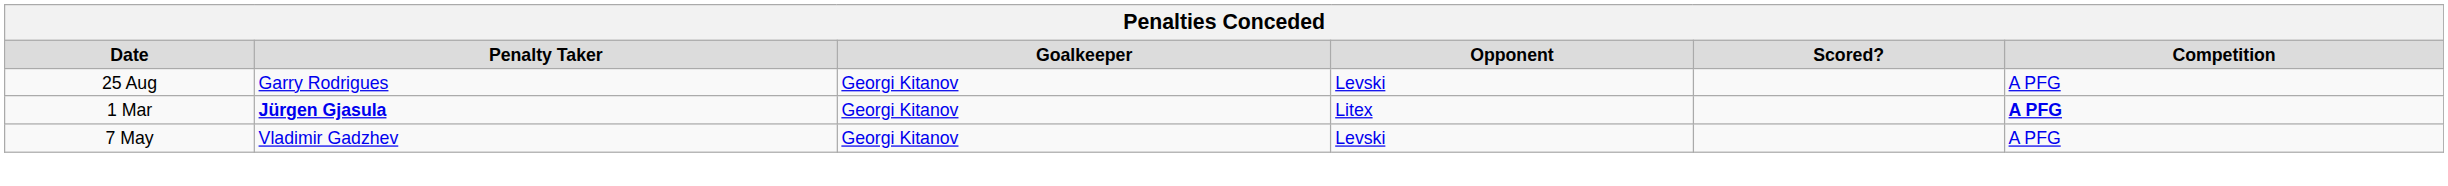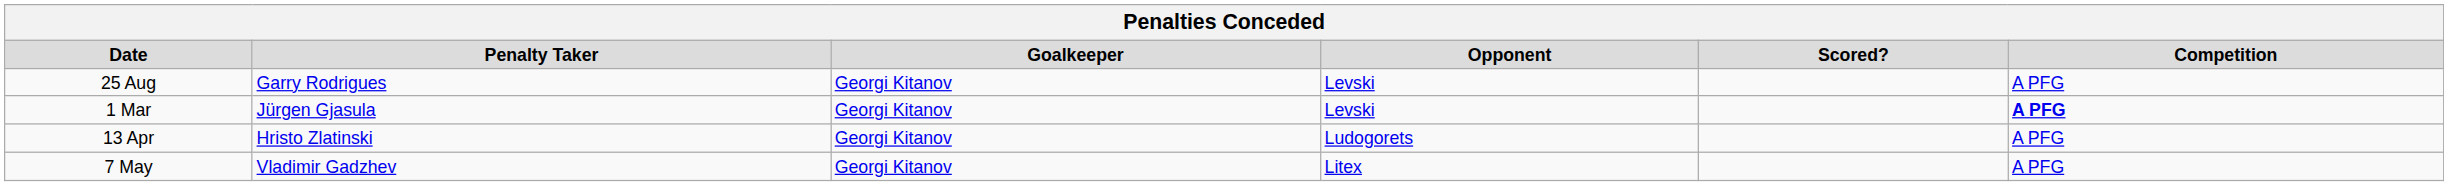 <table class="wikitable"  style="font-size:90%; width:100%;">
 <tr>
 <th colspan=6 style="font-size:120%">Penalties Conceded</th>
 </tr>
 <tr>
 <th style="background:#dcdcdc;">Date</th>
 <th style="background:#dcdcdc;">Penalty Taker</th>
 <th style="background:#dcdcdc;">Goalkeeper</th>
 <th style="background:#dcdcdc;">Opponent</th>
 <th style="background:#dcdcdc;">Scored?</th>
 <th style="background:#dcdcdc;">Competition</th>
 </tr>
 <tr>
 <td style="text-align:center;">25 Aug</td>
 <td> <a href='#'>Garry Rodrigues</a></td>
 <td> <a href='#'>Georgi Kitanov</a></td>
 <td><a href='#'>Levski</a></td>
 <td style="text-align:center;"></td>
 <td><a href='#'>A PFG</a></td>
 </tr>
 <tr>
 <td style="text-align:center;">1 Mar</td>
-<td><strong> <a href='#'>Jürgen Gjasula</a></strong></td>
+<td> <a href='#'>Jürgen Gjasula</a></td>
 <td> <a href='#'>Georgi Kitanov</a></td>
-<td><a href='#'>Litex</a></td>
+<td><a href='#'>Levski</a></td>
 <td style="text-align:center;"></td>
 <td><strong><a href='#'>A PFG</a></strong></td>
+</tr>
+<tr>
+<td style="text-align:center;">13 Apr</td>
+<td> <a href='#'>Hristo Zlatinski</a></td>
+<td> <a href='#'>Georgi Kitanov</a></td>
+<td><a href='#'>Ludogorets</a></td>
+<td style="text-align:center;"></td>
+<td><a href='#'>A PFG</a></td>
 </tr>
 <tr>
 <td style="text-align:center;">7 May</td>
 <td> <a href='#'>Vladimir Gadzhev</a></td>
 <td> <a href='#'>Georgi Kitanov</a></td>
-<td><a href='#'>Levski</a></td>
+<td><a href='#'>Litex</a></td>
 <td style="text-align:center;"></td>
 <td><a href='#'>A PFG</a></td>
 </tr>
 </table>
